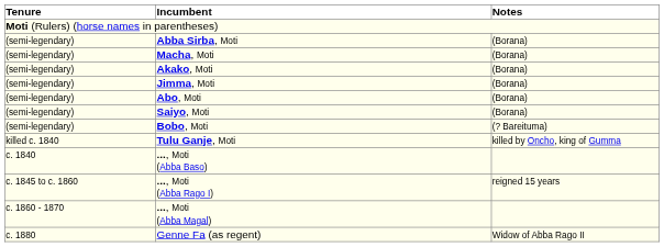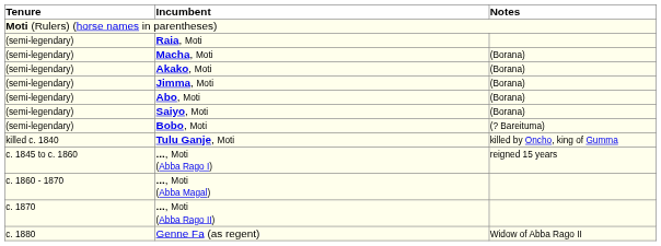 <table border=1 style="border-collapse: collapse">
 <tr align=left>
 <th width="18%">Tenure</th>
 <th width="40%">Incumbent</th>
 <th width="20%">Notes</th>
 </tr>
 <tr valign=top bgcolor="#ffffec">
 <td colspan="3"><strong>Moti</strong> (Rulers) (<a href='#'>horse names</a> in parentheses)</td>
 </tr>
 <tr valign=top bgcolor="#ffffec">
 <td><small>(semi-legendary)</small></td>
-<td><strong><a href='#'>Abba Sirba</a></strong>, <small>Moti</small></td>
-<td><small>(Borana)</small></td>
+<td><strong><a href='#'>Raia</a></strong>, <small>Moti</small></td>
+<td></td>
 </tr>
 <tr valign=top bgcolor="#ffffec">
 <td><small>(semi-legendary)</small></td>
 <td><strong><a href='#'>Macha</a></strong>, <small>Moti</small></td>
 <td><small>(Borana)</small></td>
 </tr>
 <tr valign=top bgcolor="#ffffec">
 <td><small>(semi-legendary)</small></td>
 <td><strong><a href='#'>Akako</a></strong>, <small>Moti</small></td>
 <td><small>(Borana)</small></td>
 </tr>
 <tr valign=top bgcolor="#ffffec">
 <td><small>(semi-legendary)</small></td>
 <td><strong><a href='#'>Jimma</a></strong>, <small>Moti</small></td>
 <td><small>(Borana)</small></td>
 </tr>
 <tr valign=top bgcolor="#ffffec">
 <td><small>(semi-legendary)</small></td>
 <td><strong><a href='#'>Abo</a></strong>, <small>Moti</small></td>
 <td><small>(Borana)</small></td>
 </tr>
 <tr valign=top bgcolor="#ffffec">
 <td><small>(semi-legendary)</small></td>
 <td><strong><a href='#'>Saiyo</a></strong>, <small>Moti</small></td>
 <td><small>(Borana)</small></td>
 </tr>
 <tr valign=top bgcolor="#ffffec">
 <td><small>(semi-legendary)</small></td>
 <td><strong><a href='#'>Bobo</a></strong>, <small>Moti</small></td>
 <td><small>(? Bareituma)</small></td>
 </tr>
 <tr valign=top bgcolor="#ffffec">
 <td><small>killed c. 1840</small></td>
 <td><strong><a href='#'>Tulu Ganje</a></strong>, <small>Moti</small></td>
 <td><small>killed by <a href='#'>Oncho</a>, king of <a href='#'>Gumma</a></small></td>
 </tr>
 <tr valign=top bgcolor="#ffffec">
-<td><small>c. 1840</small></td>
-<td><strong>...</strong>, <small>Moti<br>(<a href='#'>Abba Baso</a>)</small></td>
-<td> </td>
-</tr>
-<tr valign=top bgcolor="#ffffec">
 <td><small>c. 1845 to c. 1860</small></td>
 <td><strong>...</strong>, <small>Moti<br>(<a href='#'>Abba Rago I</a>)</small></td>
 <td><small>reigned 15 years</small></td>
 </tr>
 <tr valign=top bgcolor="#ffffec">
 <td><small>c. 1860 - 1870</small></td>
 <td><strong>...</strong>, <small>Moti<br>(<a href='#'>Abba Magal</a>)</small></td>
 <td> </td>
 </tr>
 <tr valign=top bgcolor="#ffffec">
+<td><small>c. 1870</small></td>
+<td><strong>...</strong>, <small>Moti<br>(<a href='#'>Abba Rago II</a>)</small></td>
+<td> </td>
+</tr>
+<tr valign=top bgcolor="#ffffec">
 <td><small>c. 1880</small></td>
 <td><a href='#'>Genne Fa</a> (as regent)</td>
 <td><small>Widow of Abba Rago II</small></td>
 </tr>
 </table>
